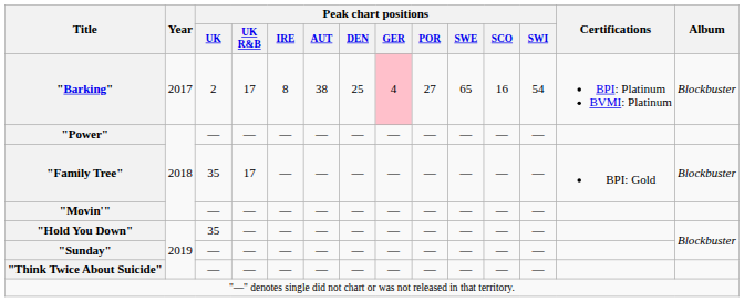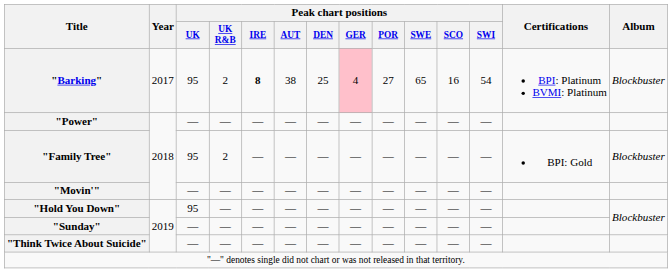 <table class="wikitable plainrowheaders" style="text-align:center;">
 <tr>
 <th scope="col" rowspan="2">Title</th>
 <th scope="col" rowspan="2">Year</th>
 <th colspan="10" scope="col">Peak chart positions</th>
 <th scope="col" rowspan="2">Certifications</th>
 <th scope="col" rowspan="2">Album</th>
 </tr>
 <tr>
 <th scope="col" style="width:3em;font-size:85%;"><a href='#'>UK</a><br></th>
 <th scope="col" style="width:3em;font-size:85%;"><a href='#'>UK<br>R&B</a></th>
 <th scope="col" style="width:3em;font-size:85%;"><a href='#'>IRE</a><br></th>
 <th scope="col" style="width:3em;font-size:85%;"><a href='#'>AUT</a><br></th>
 <th scope="col" style="width:3em;font-size:85%;"><a href='#'>DEN</a></th>
 <th scope="col" style="width:3em;font-size:85%;"><a href='#'>GER</a><br></th>
 <th scope="col" style="width:3em;font-size:85%;"><a href='#'>POR</a><br></th>
 <th scope="col" style="width:3em;font-size:85%;"><a href='#'>SWE</a><br></th>
 <th scope="col" style="width:3em;font-size:85%;"><a href='#'>SCO</a></th>
 <th scope="col" style="width:3em;font-size:85%;"><a href='#'>SWI</a><br></th>
 </tr>
 <tr>
 <th scope="row">"<a href='#'>Barking</a>"</th>
 <td>2017</td>
-<td>2</td>
-<td>17<br></td>
-<td>8<br></td>
+<td>95</td>
+<td>2<br></td>
+<td><strong>8<br></strong></td>
 <td>38</td>
 <td>25<br></td>
 <td style="background: pink;">4</td>
 <td>27</td>
 <td>65</td>
 <td>16<br></td>
 <td>54</td>
 <td><br><ul><li><a href='#'>BPI</a>: Platinum</li><li><a href='#'>BVMI</a>: Platinum</li></ul></td>
 <td><em>Blockbuster</em></td>
 </tr>
 <tr>
 <th scope="row">"Power"</th>
 <td rowspan="3">2018</td>
 <td>—</td>
 <td>—</td>
 <td>—</td>
 <td>—</td>
 <td>—</td>
 <td>—</td>
 <td>—</td>
 <td>—</td>
 <td>—</td>
 <td>—</td>
 <td></td>
 <td></td>
 </tr>
 <tr>
 <th scope="row">"Family Tree"</th>
-<td>35</td>
-<td>17<br></td>
+<td>95</td>
+<td>2<br></td>
 <td>—</td>
 <td>—</td>
 <td>—</td>
 <td>—</td>
 <td>—</td>
 <td>—</td>
 <td>—</td>
 <td>—</td>
 <td><br><ul><li>BPI: Gold</li></ul></td>
 <td><em>Blockbuster</em></td>
 </tr>
 <tr>
 <th scope="row">"Movin'"<br></th>
 <td>—</td>
 <td>—</td>
 <td>—</td>
 <td>—</td>
 <td>—</td>
 <td>—</td>
 <td>—</td>
 <td>—</td>
 <td>—</td>
 <td>—</td>
 <td></td>
 <td></td>
 </tr>
 <tr>
 <th scope="row">"Hold You Down"</th>
 <td rowspan="3">2019</td>
-<td>35</td>
+<td>95</td>
 <td>—</td>
 <td>—</td>
 <td>—</td>
 <td>—</td>
 <td>—</td>
 <td>—</td>
 <td>—</td>
 <td>—</td>
 <td>—</td>
 <td></td>
 <td rowspan="2"><em>Blockbuster</em></td>
 </tr>
 <tr>
 <th scope="row">"Sunday"</th>
 <td>—</td>
 <td>—</td>
 <td>—</td>
 <td>—</td>
 <td>—</td>
 <td>—</td>
 <td>—</td>
 <td>—</td>
 <td>—</td>
 <td>—</td>
 <td></td>
 </tr>
 <tr>
 <th scope="row">"Think Twice About Suicide"</th>
 <td>—</td>
 <td>—</td>
 <td>—</td>
 <td>—</td>
 <td>—</td>
 <td>—</td>
 <td>—</td>
 <td>—</td>
 <td>—</td>
 <td>—</td>
 <td></td>
 <td></td>
 </tr>
 <tr>
 <td colspan="14" style="font-size:85%;">"—" denotes single did not chart or was not released in that territory.</td>
 </tr>
 </table>
